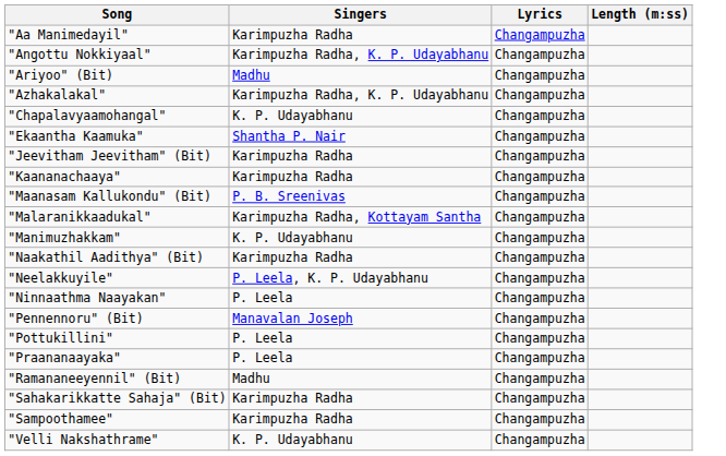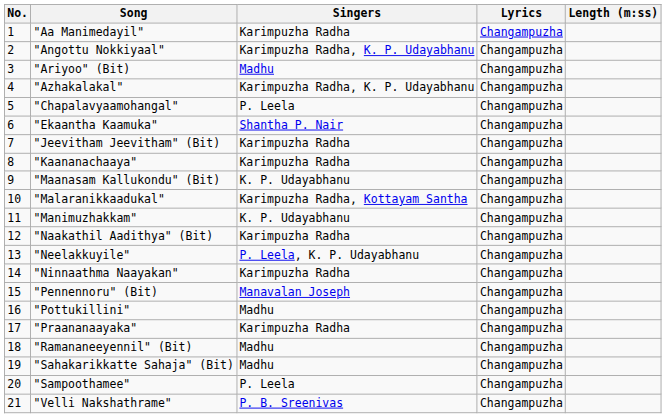 <table class="wikitable" style="font-size:95%;">
 <tr>
+<th>No.</th>
 <th>Song</th>
 <th>Singers</th>
 <th>Lyrics</th>
 <th>Length (m:ss)</th>
 </tr>
 <tr>
+<td>1</td>
 <td>"Aa Manimedayil"</td>
 <td>Karimpuzha Radha</td>
 <td><a href='#'>Changampuzha</a></td>
 <td></td>
 </tr>
 <tr>
+<td>2</td>
 <td>"Angottu Nokkiyaal"</td>
 <td>Karimpuzha Radha, <a href='#'>K. P. Udayabhanu</a></td>
 <td>Changampuzha</td>
 <td></td>
 </tr>
 <tr>
+<td>3</td>
 <td>"Ariyoo" (Bit)</td>
 <td><a href='#'>Madhu</a></td>
 <td>Changampuzha</td>
 <td></td>
 </tr>
 <tr>
+<td>4</td>
 <td>"Azhakalakal"</td>
 <td>Karimpuzha Radha, K. P. Udayabhanu</td>
 <td>Changampuzha</td>
 <td></td>
 </tr>
 <tr>
+<td>5</td>
 <td>"Chapalavyaamohangal"</td>
-<td>K. P. Udayabhanu</td>
+<td>P. Leela</td>
 <td>Changampuzha</td>
 <td></td>
 </tr>
 <tr>
+<td>6</td>
 <td>"Ekaantha Kaamuka"</td>
 <td><a href='#'>Shantha P. Nair</a></td>
 <td>Changampuzha</td>
 <td></td>
 </tr>
 <tr>
+<td>7</td>
 <td>"Jeevitham Jeevitham" (Bit)</td>
 <td>Karimpuzha Radha</td>
 <td>Changampuzha</td>
 <td></td>
 </tr>
 <tr>
+<td>8</td>
 <td>"Kaananachaaya"</td>
 <td>Karimpuzha Radha</td>
 <td>Changampuzha</td>
 <td></td>
 </tr>
 <tr>
+<td>9</td>
 <td>"Maanasam Kallukondu" (Bit)</td>
-<td><a href='#'>P. B. Sreenivas</a></td>
+<td>K. P. Udayabhanu</td>
 <td>Changampuzha</td>
 <td></td>
 </tr>
 <tr>
+<td>10</td>
 <td>"Malaranikkaadukal"</td>
 <td>Karimpuzha Radha, <a href='#'>Kottayam Santha</a></td>
 <td>Changampuzha</td>
 <td></td>
 </tr>
 <tr>
+<td>11</td>
 <td>"Manimuzhakkam"</td>
 <td>K. P. Udayabhanu</td>
 <td>Changampuzha</td>
 <td></td>
 </tr>
 <tr>
+<td>12</td>
 <td>"Naakathil Aadithya" (Bit)</td>
 <td>Karimpuzha Radha</td>
 <td>Changampuzha</td>
 <td></td>
 </tr>
 <tr>
+<td>13</td>
 <td>"Neelakkuyile"</td>
 <td><a href='#'>P. Leela</a>, K. P. Udayabhanu</td>
 <td>Changampuzha</td>
 <td></td>
 </tr>
 <tr>
+<td>14</td>
 <td>"Ninnaathma Naayakan"</td>
-<td>P. Leela</td>
+<td>Karimpuzha Radha</td>
 <td>Changampuzha</td>
 <td></td>
 </tr>
 <tr>
+<td>15</td>
 <td>"Pennennoru" (Bit)</td>
 <td><a href='#'>Manavalan Joseph</a></td>
 <td>Changampuzha</td>
 <td></td>
 </tr>
 <tr>
+<td>16</td>
 <td>"Pottukillini"</td>
-<td>P. Leela</td>
+<td>Madhu</td>
 <td>Changampuzha</td>
 <td></td>
 </tr>
 <tr>
+<td>17</td>
 <td>"Praananaayaka"</td>
-<td>P. Leela</td>
+<td>Karimpuzha Radha</td>
 <td>Changampuzha</td>
 <td></td>
 </tr>
 <tr>
+<td>18</td>
 <td>"Ramananeeyennil" (Bit)</td>
 <td>Madhu</td>
 <td>Changampuzha</td>
 <td></td>
 </tr>
 <tr>
+<td>19</td>
 <td>"Sahakarikkatte Sahaja" (Bit)</td>
-<td>Karimpuzha Radha</td>
+<td>Madhu</td>
 <td>Changampuzha</td>
 <td></td>
 </tr>
 <tr>
+<td>20</td>
 <td>"Sampoothamee"</td>
-<td>Karimpuzha Radha</td>
+<td>P. Leela</td>
 <td>Changampuzha</td>
 <td></td>
 </tr>
 <tr>
+<td>21</td>
 <td>"Velli Nakshathrame"</td>
-<td>K. P. Udayabhanu</td>
+<td><a href='#'>P. B. Sreenivas</a></td>
 <td>Changampuzha</td>
 <td></td>
 </tr>
 </table>
